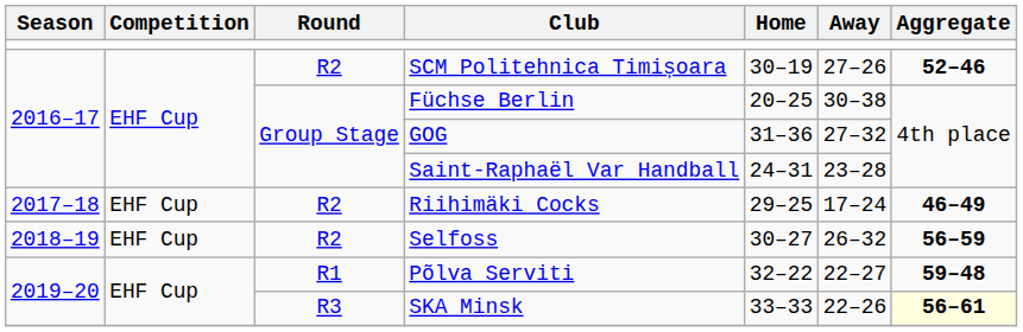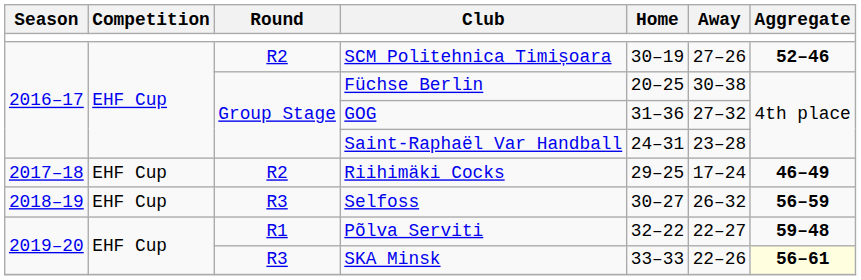 <table class="wikitable">
 <tr>
 <th>Season</th>
 <th>Competition</th>
 <th>Round</th>
 <th>Club</th>
 <th>Home</th>
 <th>Away</th>
 <th>Aggregate</th>
 </tr>
 <tr>
 <td colspan="7" bgcolor=white></td>
 </tr>
 <tr>
 <td rowspan="4"><a href='#'>2016–17</a></td>
 <td rowspan="4"><a href='#'>EHF Cup</a></td>
 <td style="text-align:center;"><a href='#'>R2</a></td>
 <td> <a href='#'>SCM Politehnica Timișoara</a></td>
 <td style="text-align:center;">30–19</td>
 <td style="text-align:center;">27–26</td>
 <td style="text-align:center;"><strong>52–46</strong></td>
 </tr>
 <tr>
 <td rowspan="3" style="text-align:center;"><a href='#'>Group Stage</a></td>
 <td> <a href='#'>Füchse Berlin</a></td>
 <td style="text-align:center;">20–25</td>
 <td style="text-align:center;">30–38</td>
 <td rowspan="3" style="text-align:center;">4th place</td>
 </tr>
 <tr>
 <td> <a href='#'>GOG</a></td>
 <td style="text-align:center;">31–36</td>
 <td style="text-align:center;">27–32</td>
 </tr>
 <tr>
 <td> <a href='#'>Saint-Raphaël Var Handball</a></td>
 <td style="text-align:center;">24–31</td>
 <td style="text-align:center;">23–28</td>
 </tr>
 <tr>
 <td rowspan="1"><a href='#'>2017–18</a></td>
 <td rowspan="1">EHF Cup</td>
 <td style="text-align:center;"><a href='#'>R2</a></td>
 <td> <a href='#'>Riihimäki Cocks</a></td>
 <td style="text-align:center;">29–25</td>
 <td style="text-align:center;">17–24</td>
 <td style="text-align:center;"><strong>46–49</strong></td>
 </tr>
 <tr>
 <td rowspan="1"><a href='#'>2018–19</a></td>
 <td rowspan="1">EHF Cup</td>
-<td style="text-align:center;"><a href='#'>R2</a></td>
+<td style="text-align:center;"><a href='#'>R3</a></td>
 <td> <a href='#'>Selfoss</a></td>
 <td style="text-align:center;">30–27</td>
 <td style="text-align:center;">26–32</td>
 <td style="text-align:center;"><strong>56–59</strong></td>
 </tr>
 <tr>
 <td rowspan="2"><a href='#'>2019–20</a></td>
 <td rowspan="2">EHF Cup</td>
 <td style="text-align:center;"><a href='#'>R1</a></td>
 <td> <a href='#'>Põlva Serviti</a></td>
 <td style="text-align:center;">32–22</td>
 <td style="text-align:center;">22–27</td>
 <td style="text-align:center;"><strong>59–48</strong></td>
 </tr>
 <tr>
 <td style="text-align:center;"><a href='#'>R3</a></td>
 <td> <a href='#'>SKA Minsk</a></td>
 <td style="text-align:center;">33–33</td>
 <td style="text-align:center;">22–26</td>
 <td style="background: lightyellow; text-align:center;"><strong>56–61</strong></td>
 </tr>
 <tr>
 </tr>
 </table>
